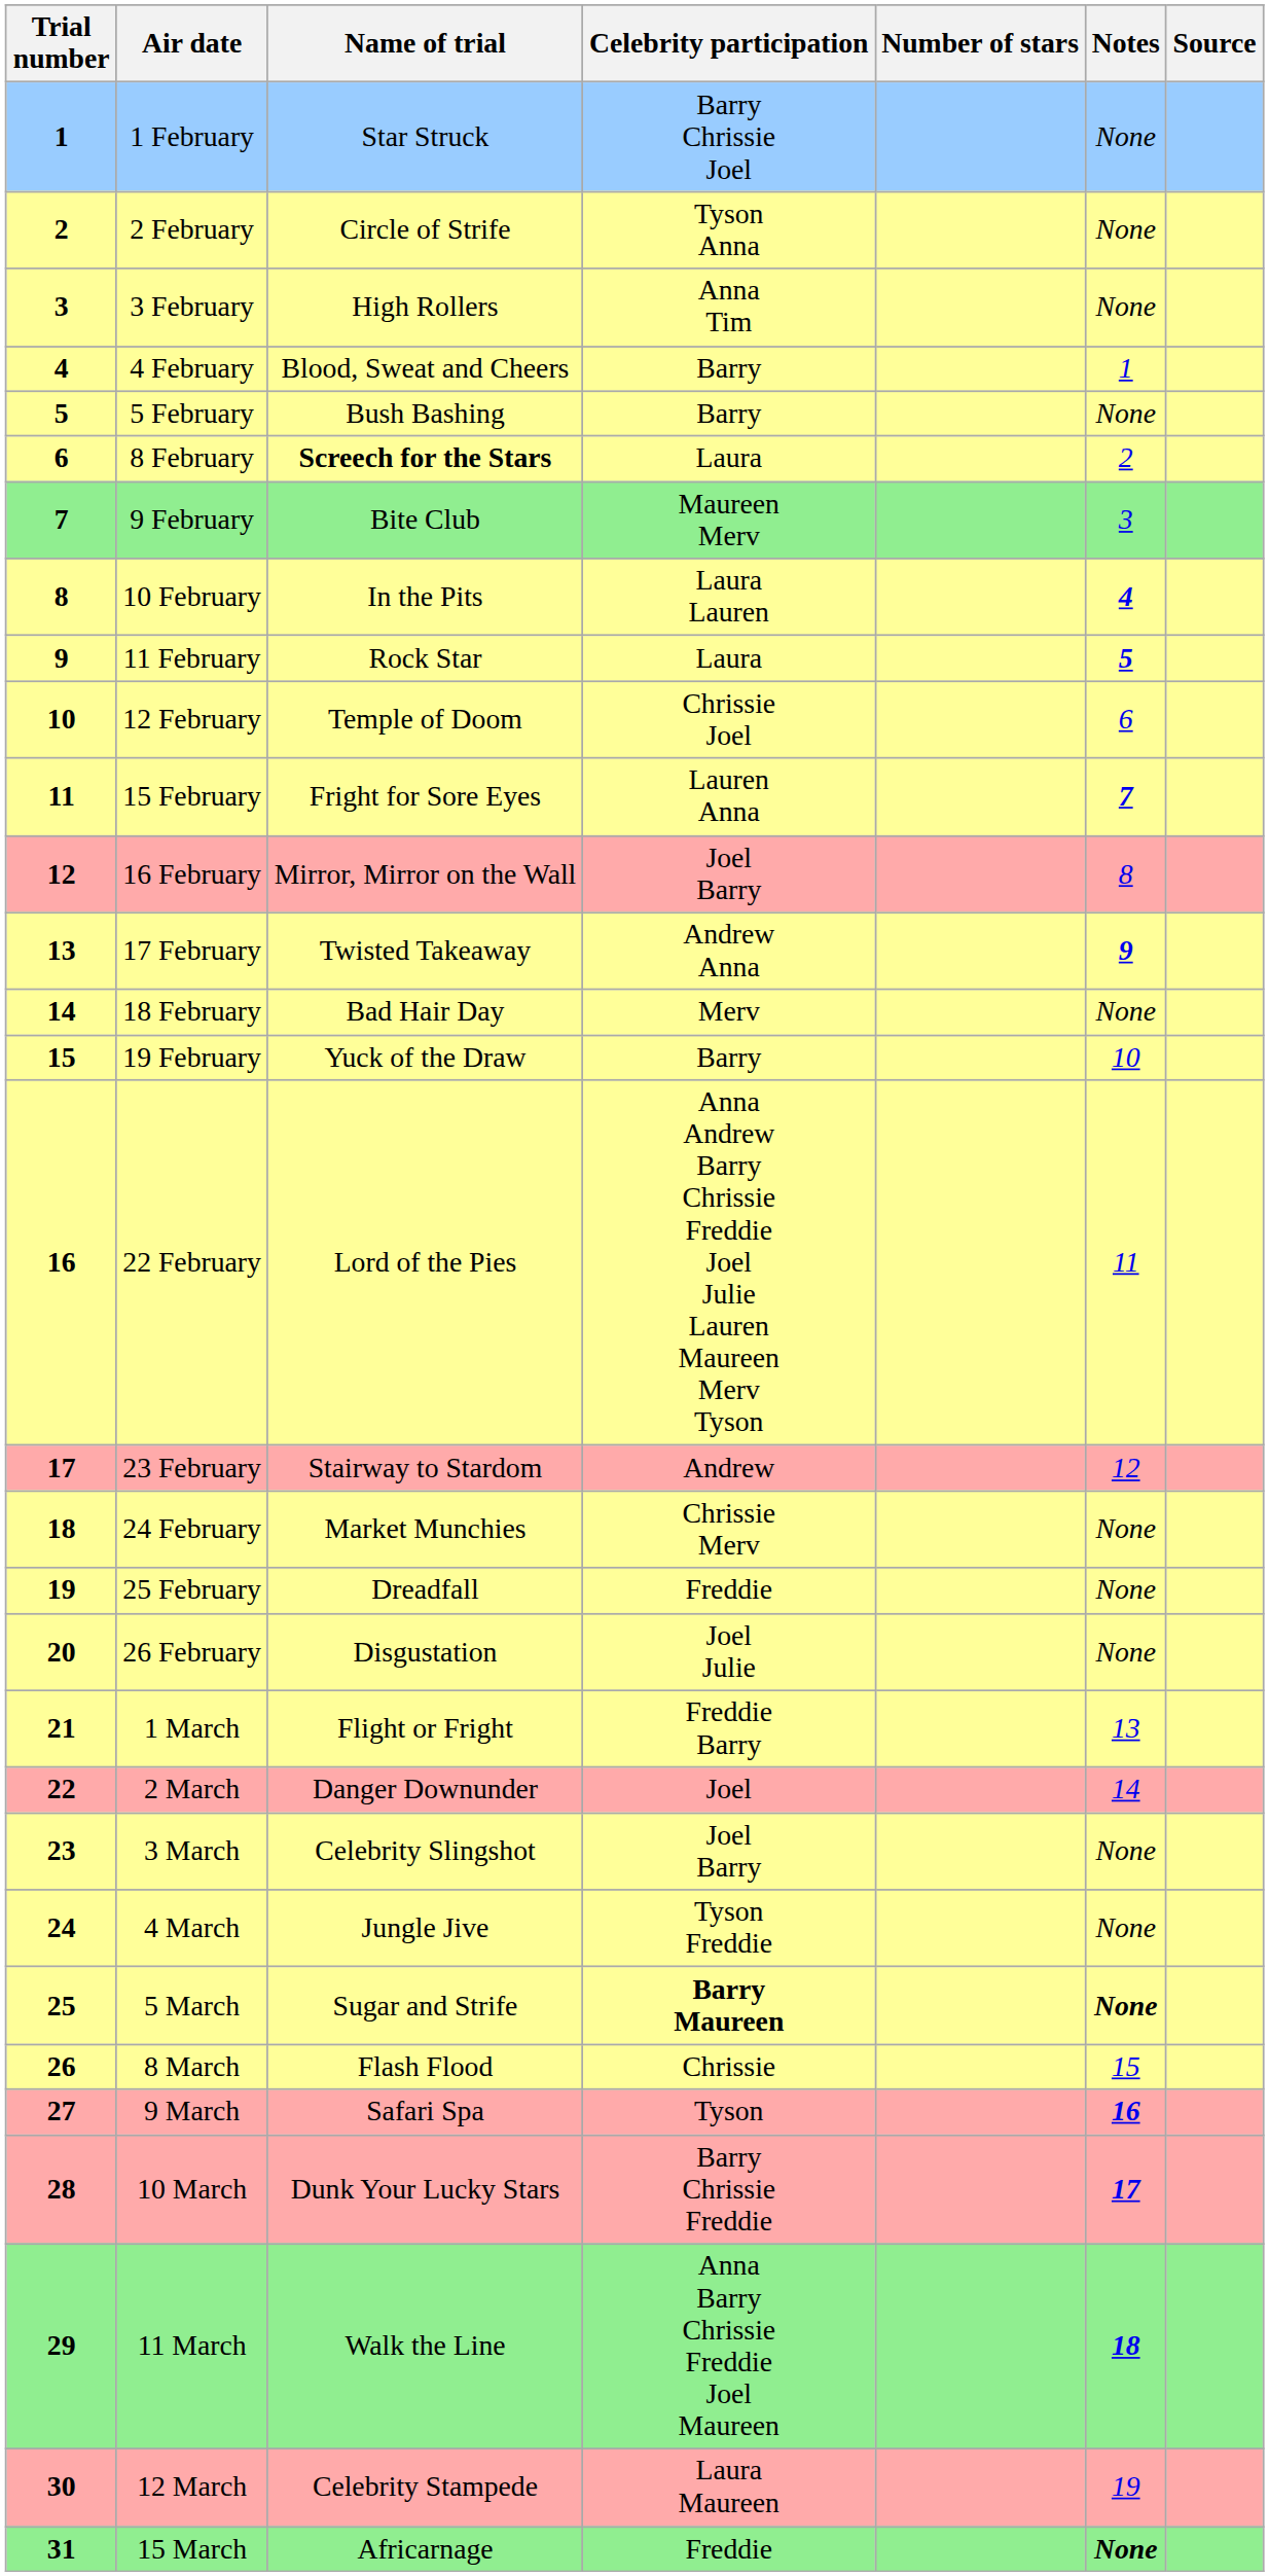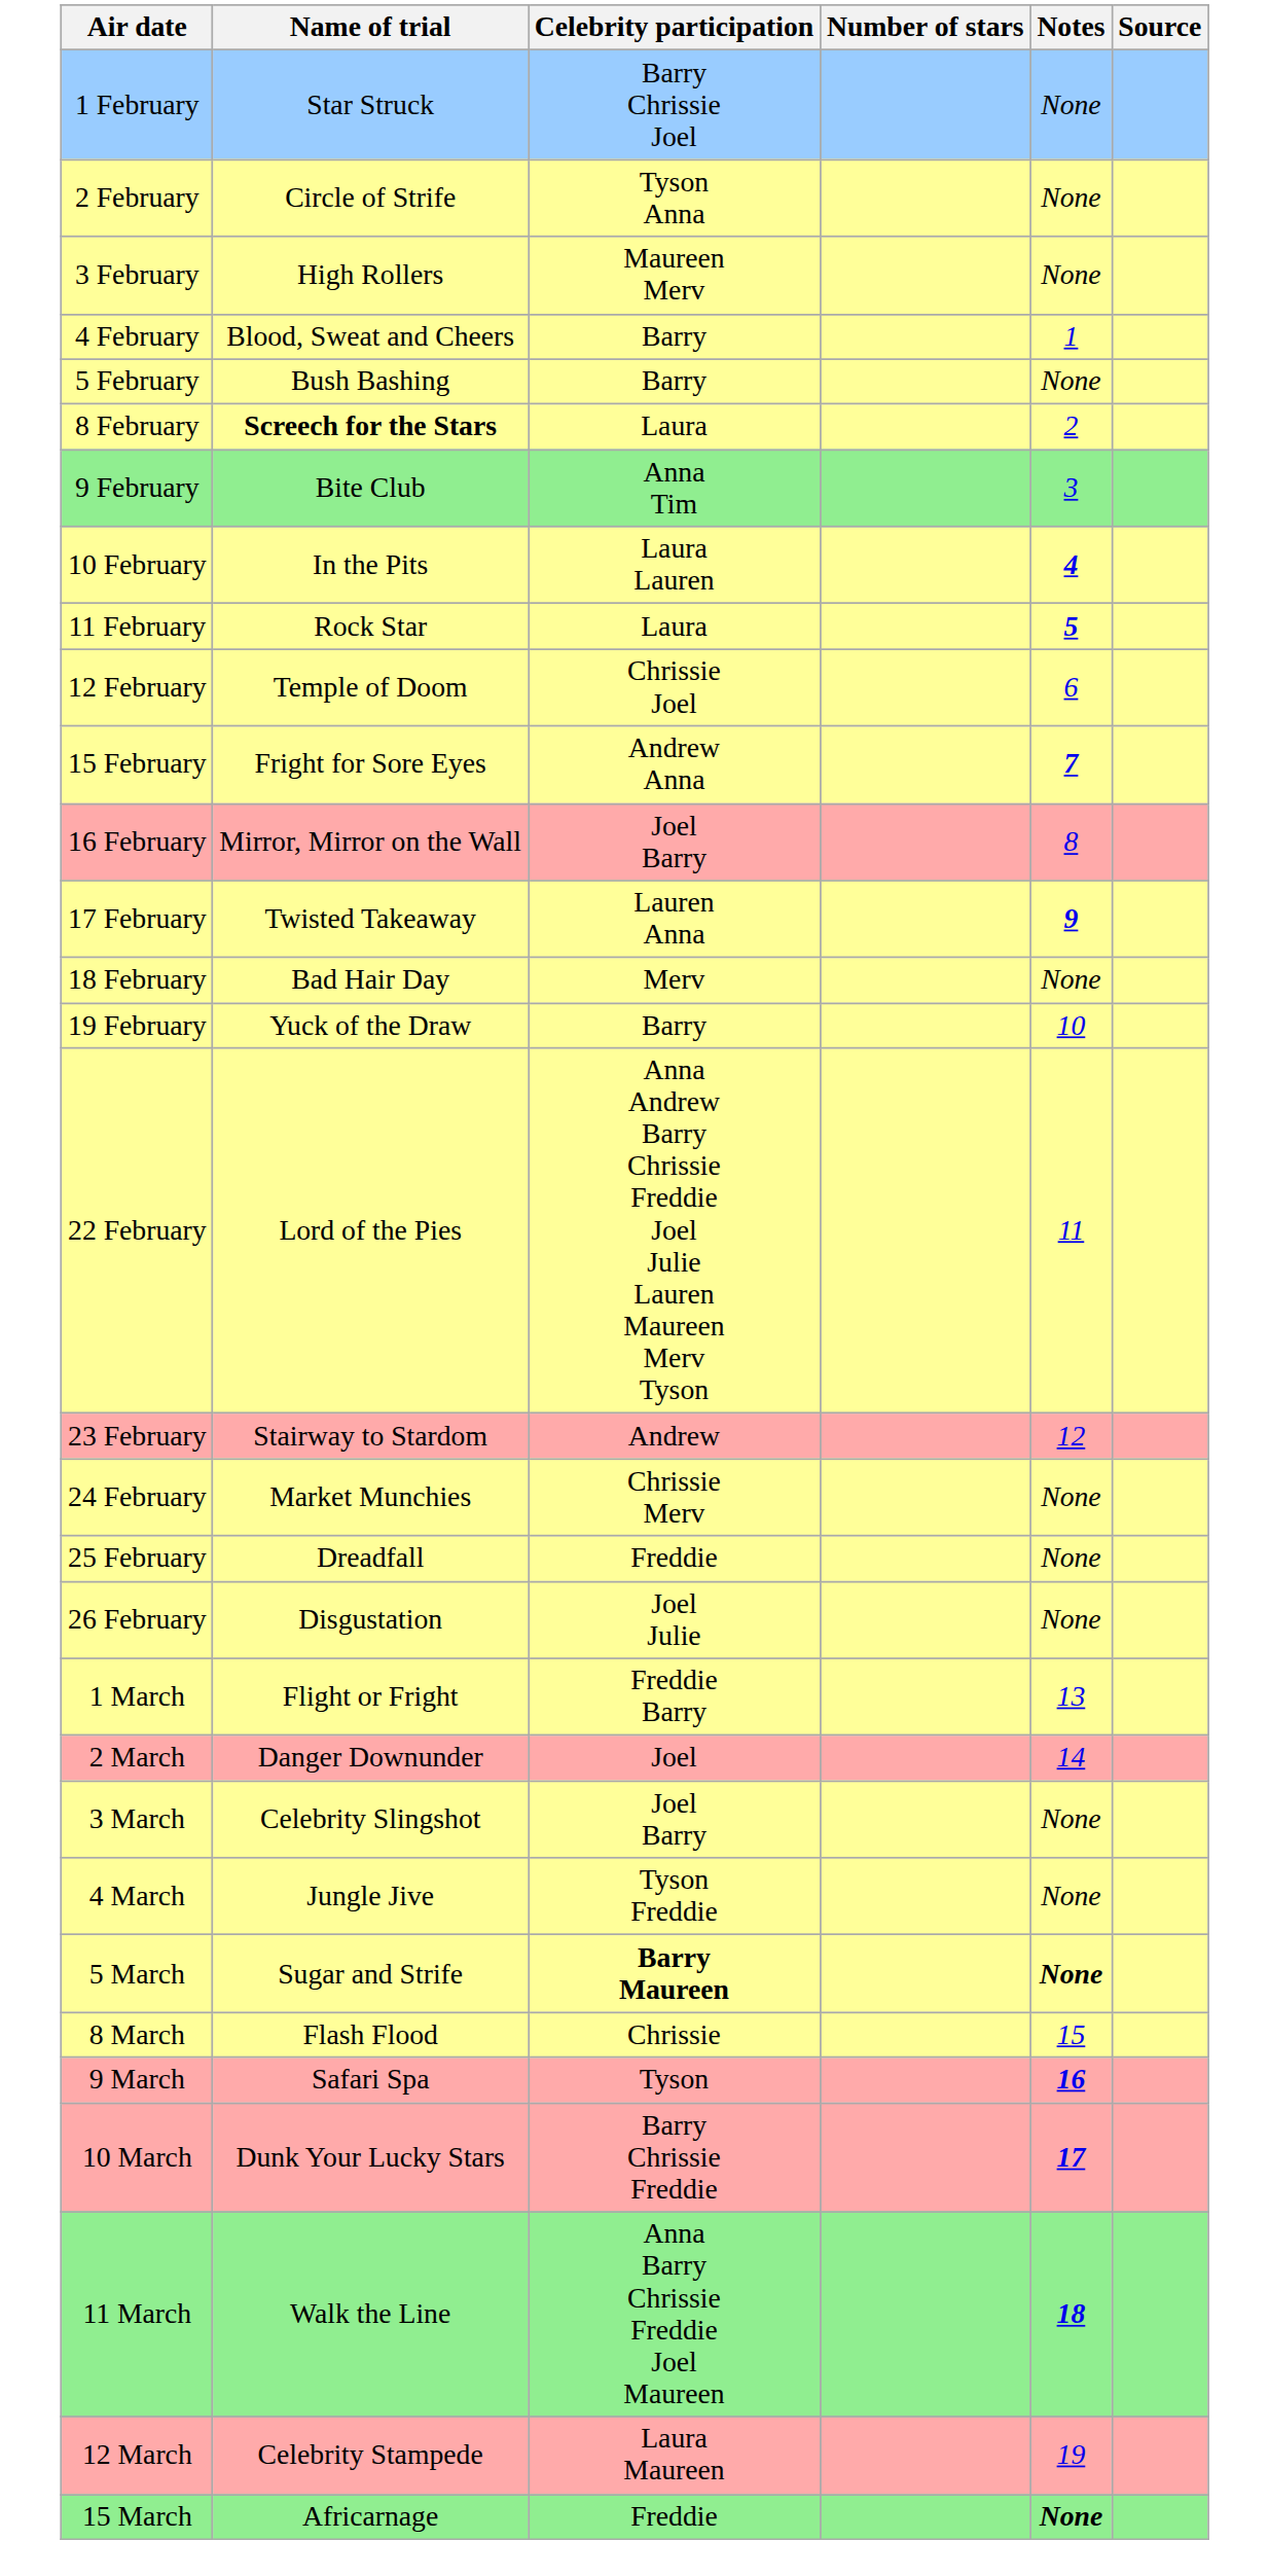 <table class="wikitable" style="margin:auto; text-align:center;">
 <tr>
-<th scope="col">Trial<br>number</th>
 <th scope="col">Air date</th>
 <th scope="col">Name of trial</th>
 <th scope="col">Celebrity participation</th>
 <th scope="col">Number of stars</th>
 <th scope="col">Notes</th>
 <th scope="col">Source</th>
 </tr>
 <tr style="background:#99CCFF;">
-<td><strong>1</strong></td>
 <td>1 February</td>
 <td>Star Struck</td>
 <td>Barry<br>Chrissie<br>Joel</td>
 <td></td>
 <td><em>None</em></td>
 <td></td>
 </tr>
 <tr bgcolor=#FFFF99>
-<td><strong>2</strong></td>
 <td>2 February</td>
 <td>Circle of Strife</td>
 <td>Tyson<br>Anna</td>
 <td></td>
 <td><em>None</em></td>
 <td></td>
 </tr>
 <tr bgcolor=#FFFF99>
-<td><strong>3</strong></td>
 <td>3 February</td>
 <td>High Rollers</td>
-<td>Anna<br>Tim</td>
+<td>Maureen<br>Merv</td>
 <td></td>
 <td><em>None</em></td>
 <td></td>
 </tr>
 <tr bgcolor=#FFFF99>
-<td><strong>4</strong></td>
 <td>4 February</td>
 <td>Blood, Sweat and Cheers</td>
 <td>Barry</td>
 <td></td>
 <td><em><cite><a href='#'>1</a></cite></em></td>
 <td></td>
 </tr>
 <tr bgcolor=#FFFF99>
-<td><strong>5</strong></td>
 <td>5 February</td>
 <td>Bush Bashing</td>
 <td>Barry</td>
 <td></td>
 <td><em>None</em></td>
 <td></td>
 </tr>
 <tr bgcolor=#FFFF99>
-<td><strong>6</strong></td>
 <td>8 February</td>
 <td><strong>Screech for the Stars</strong></td>
 <td>Laura</td>
 <td></td>
 <td><em><cite><a href='#'>2</a></cite></em></td>
 <td></td>
 </tr>
 <tr style="background:lightgreen;">
-<td><strong>7</strong></td>
 <td>9 February</td>
 <td>Bite Club</td>
-<td>Maureen<br>Merv</td>
+<td>Anna<br>Tim</td>
 <td></td>
 <td><em><cite><a href='#'>3</a></cite></em></td>
 <td></td>
 </tr>
 <tr bgcolor=#FFFF99>
-<td><strong>8</strong></td>
 <td>10 February</td>
 <td>In the Pits</td>
 <td>Laura<br>Lauren</td>
 <td></td>
 <td><strong><em><cite><a href='#'>4</a></cite></em></strong></td>
 <td></td>
 </tr>
 <tr bgcolor=#FFFF99>
-<td><strong>9</strong></td>
 <td>11 February</td>
 <td>Rock Star</td>
 <td>Laura</td>
 <td></td>
 <td><strong><em><cite><a href='#'>5</a></cite></em></strong></td>
 <td></td>
 </tr>
 <tr bgcolor=#FFFF99>
-<td><strong>10</strong></td>
 <td>12 February</td>
 <td>Temple of Doom</td>
 <td>Chrissie<br>Joel</td>
 <td></td>
 <td><em><cite><a href='#'>6</a></cite></em></td>
 <td></td>
 </tr>
 <tr bgcolor=#FFFF99>
-<td><strong>11</strong></td>
 <td>15 February</td>
 <td>Fright for Sore Eyes</td>
-<td>Lauren <br>Anna</td>
+<td>Andrew <br>Anna</td>
 <td></td>
 <td><strong><em><cite><a href='#'>7</a></cite></em></strong></td>
 <td></td>
 </tr>
 <tr bgcolor=#ffaaaa>
-<td><strong>12</strong></td>
 <td>16 February</td>
 <td>Mirror, Mirror on the Wall</td>
 <td>Joel <br>Barry</td>
 <td></td>
 <td><em><cite><a href='#'>8</a></cite></em></td>
 <td></td>
 </tr>
 <tr bgcolor=FFFF99>
-<td><strong>13</strong></td>
 <td>17 February</td>
 <td>Twisted Takeaway</td>
-<td>Andrew <br>Anna</td>
+<td>Lauren <br>Anna</td>
 <td></td>
 <td><strong><em><cite><a href='#'>9</a></cite></em></strong></td>
 <td></td>
 </tr>
 <tr bgcolor=#FFFF99>
-<td><strong>14</strong></td>
 <td>18 February</td>
 <td>Bad Hair Day</td>
 <td>Merv</td>
 <td></td>
 <td><em>None</em></td>
 <td></td>
 </tr>
 <tr bgcolor=#FFFF99>
-<td><strong>15</strong></td>
 <td>19 February</td>
 <td>Yuck of the Draw</td>
 <td>Barry</td>
 <td></td>
 <td><em><cite><a href='#'>10</a></cite></em></td>
 <td></td>
 </tr>
 <tr bgcolor=#FFFF99>
-<td><strong>16</strong></td>
 <td>22 February</td>
 <td>Lord of the Pies</td>
 <td>Anna<br>Andrew<br>Barry<br>Chrissie<br>Freddie<br>Joel<br>Julie<br>Lauren<br>Maureen<br>Merv<br>Tyson</td>
 <td></td>
 <td><em><cite><a href='#'>11</a></cite></em></td>
 <td></td>
 </tr>
 <tr bgcolor=#ffaaaa>
-<td><strong>17</strong></td>
 <td>23 February</td>
 <td>Stairway to Stardom</td>
 <td>Andrew</td>
 <td></td>
 <td><em><cite><a href='#'>12</a></cite></em></td>
 <td></td>
 </tr>
 <tr bgcolor=#FFFF99>
-<td><strong>18</strong></td>
 <td>24 February</td>
 <td>Market Munchies</td>
 <td>Chrissie<br>Merv</td>
 <td></td>
 <td><em>None</em></td>
 <td></td>
 </tr>
 <tr bgcolor=#FFFF99>
-<td><strong>19</strong></td>
 <td>25 February</td>
 <td>Dreadfall</td>
 <td>Freddie</td>
 <td></td>
 <td><em>None</em></td>
 <td></td>
 </tr>
 <tr bgcolor=#FFFF99>
-<td><strong>20</strong></td>
 <td>26 February</td>
 <td>Disgustation</td>
 <td>Joel<br>Julie</td>
 <td></td>
 <td><em>None</em></td>
 <td></td>
 </tr>
 <tr bgcolor=#FFFF99>
-<td><strong>21</strong></td>
 <td>1 March</td>
 <td>Flight or Fright</td>
 <td>Freddie<br>Barry</td>
 <td></td>
 <td><em><cite><a href='#'>13</a></cite></em></td>
 <td></td>
 </tr>
 <tr bgcolor=#ffaaaa>
-<td><strong>22</strong></td>
 <td>2 March</td>
 <td>Danger Downunder</td>
 <td>Joel</td>
 <td></td>
 <td><em><cite><a href='#'>14</a></cite></em></td>
 <td></td>
 </tr>
 <tr bgcolor=#FFFF99>
-<td><strong>23</strong></td>
 <td>3 March</td>
 <td>Celebrity Slingshot</td>
 <td>Joel<br>Barry</td>
 <td></td>
 <td><em>None</em></td>
 <td></td>
 </tr>
 <tr bgcolor=#FFFF99>
-<td><strong>24</strong></td>
 <td>4 March</td>
 <td>Jungle Jive</td>
 <td>Tyson<br>Freddie</td>
 <td></td>
 <td><em>None</em></td>
 <td></td>
 </tr>
 <tr bgcolor=#FFFF99>
-<td><strong>25</strong></td>
 <td>5 March</td>
 <td>Sugar and Strife</td>
 <td><strong>Barry<br>Maureen</strong></td>
 <td></td>
 <td><strong><em>None</em></strong></td>
 <td></td>
 </tr>
 <tr bgcolor=#FFFF99>
-<td><strong>26</strong></td>
 <td>8 March</td>
 <td>Flash Flood</td>
 <td>Chrissie</td>
 <td></td>
 <td><em><cite><a href='#'>15</a></cite></em></td>
 <td></td>
 </tr>
 <tr bgcolor=#ffaaaa>
-<td><strong>27</strong></td>
 <td>9 March</td>
 <td>Safari Spa</td>
 <td>Tyson</td>
 <td></td>
 <td><strong><em><cite><a href='#'>16</a></cite></em></strong></td>
 <td></td>
 </tr>
 <tr bgcolor=#ffaaaa>
-<td><strong>28</strong></td>
 <td>10 March</td>
 <td>Dunk Your Lucky Stars</td>
 <td>Barry<br>Chrissie<br>Freddie</td>
 <td></td>
 <td><strong><em><cite><a href='#'>17</a></cite></em></strong></td>
 <td></td>
 </tr>
 <tr bgcolor=lightgreen>
-<td><strong>29</strong></td>
 <td>11 March</td>
 <td>Walk the Line</td>
 <td>Anna<br>Barry<br>Chrissie<br>Freddie<br>Joel<br>Maureen</td>
 <td></td>
 <td><strong><em><cite><a href='#'>18</a></cite></em></strong></td>
 <td></td>
 </tr>
 <tr bgcolor=#ffaaaa>
-<td><strong>30</strong></td>
 <td>12 March</td>
 <td>Celebrity Stampede</td>
 <td>Laura<br>Maureen</td>
 <td></td>
 <td><em><cite><a href='#'>19</a></cite></em></td>
 <td></td>
 </tr>
 <tr bgcolor=lightgreen>
-<td><strong>31</strong></td>
 <td>15 March</td>
 <td>Africarnage</td>
 <td>Freddie</td>
 <td></td>
 <td><strong><em>None</em></strong></td>
 <td></td>
 </tr>
 </table>
